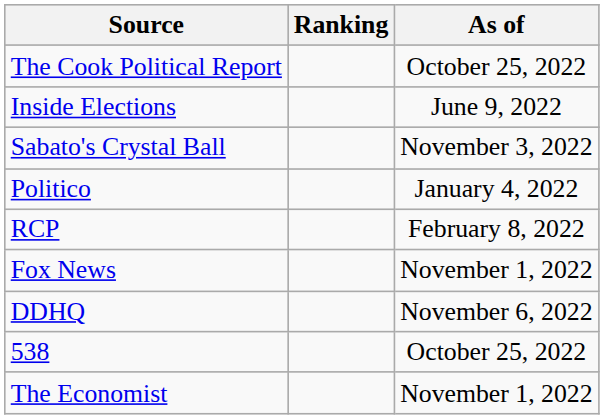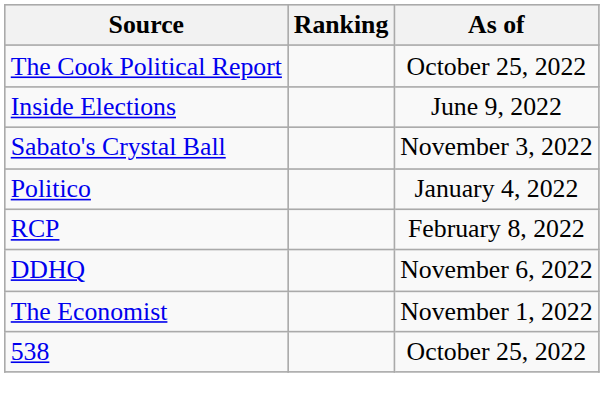 <table class="wikitable" style="text-align:center">
 <tr>
 <th>Source</th>
 <th>Ranking</th>
 <th>As of</th>
 </tr>
 <tr>
 <td align=left><a href='#'>The Cook Political Report</a></td>
 <td></td>
 <td>October 25, 2022</td>
 </tr>
 <tr>
 <td align=left><a href='#'>Inside Elections</a></td>
 <td></td>
 <td>June 9, 2022</td>
 </tr>
 <tr>
 <td align=left><a href='#'>Sabato's Crystal Ball</a></td>
 <td></td>
 <td>November 3, 2022</td>
 </tr>
 <tr>
 <td style="text-align:left;"><a href='#'>Politico</a></td>
 <td></td>
 <td>January 4, 2022</td>
 </tr>
 <tr>
 <td style="text-align:left;"><a href='#'>RCP</a></td>
 <td></td>
 <td>February 8, 2022</td>
 </tr>
 <tr>
-<td align=left><a href='#'>Fox News</a></td>
-<td></td>
-<td>November 1, 2022</td>
-</tr>
-<tr>
 <td style="text-align:left;"><a href='#'>DDHQ</a></td>
 <td></td>
 <td>November 6, 2022</td>
+</tr>
+<tr>
+<td align="left"><a href='#'>The Economist</a></td>
+<td></td>
+<td>November 1, 2022</td>
 </tr>
 <tr>
 <td style="text-align:left;"><a href='#'>538</a></td>
 <td></td>
 <td>October 25, 2022</td>
 </tr>
-<tr>
-<td align="left"><a href='#'>The Economist</a></td>
-<td></td>
-<td>November 1, 2022</td>
-</tr>
 </table>
